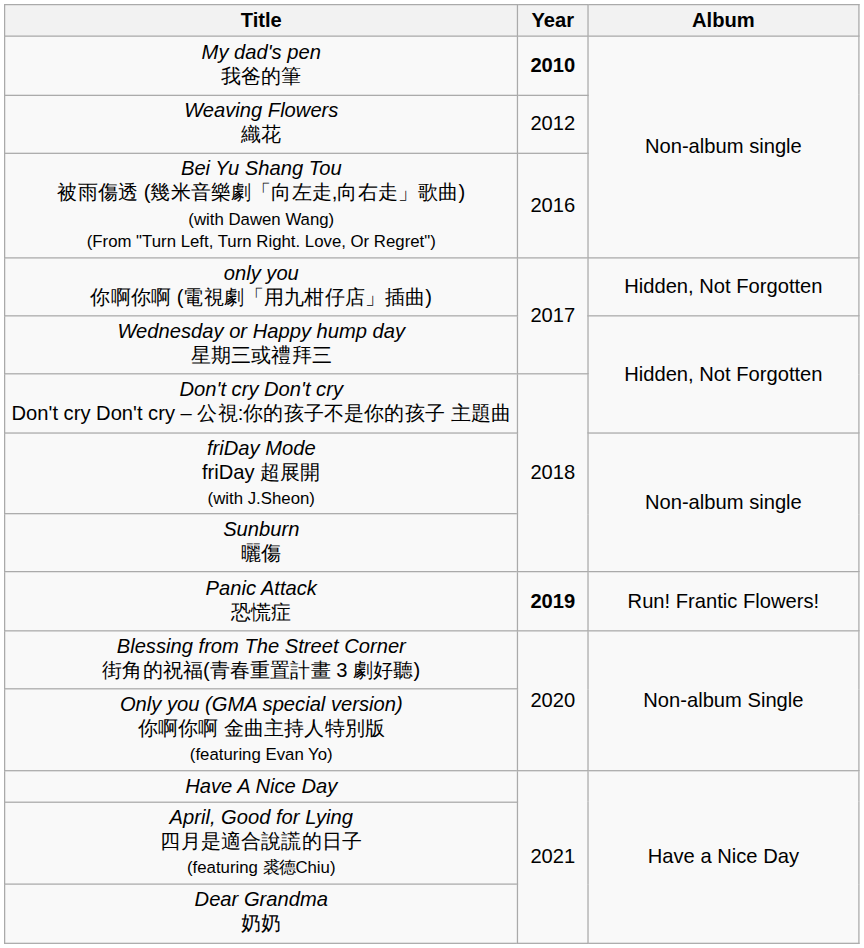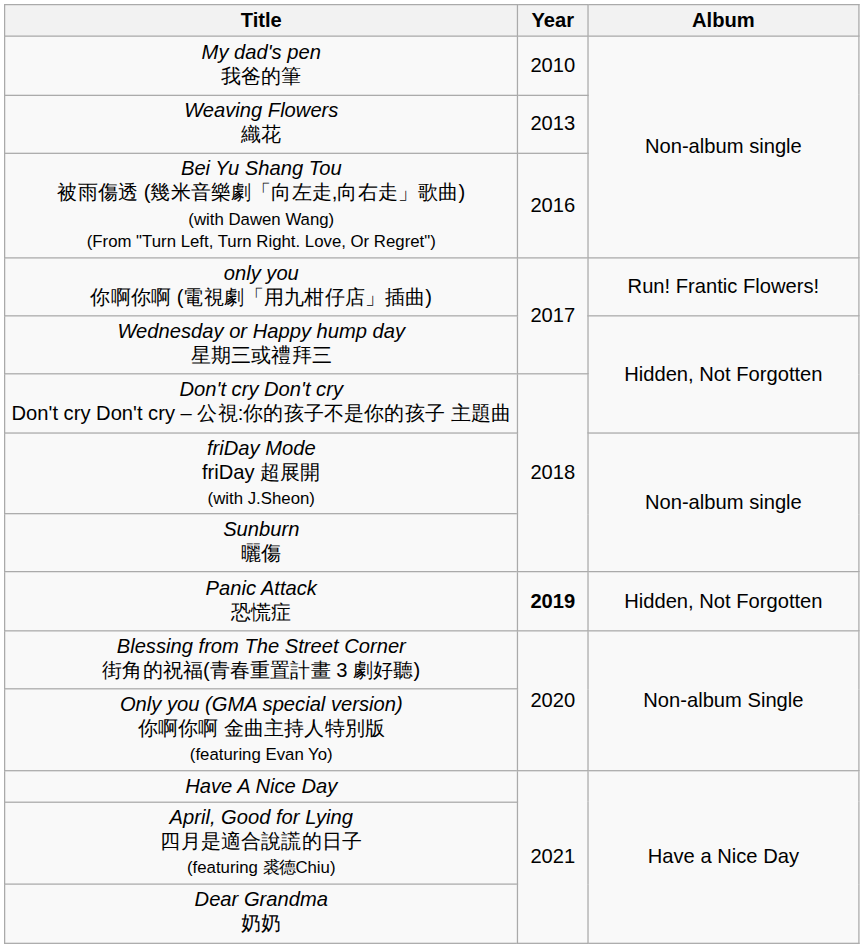 <table class="wikitable plainrowheaders" style="text-align:center;">
 <tr>
 <th style="width:25em;">Title</th>
 <th style="width:3em;">Year</th>
 <th style="width:13em;">Album</th>
 </tr>
 <tr>
 <td><em>My dad's pen</em><br>我爸的筆</td>
-<td><strong>2010</strong></td>
+<td>2010</td>
 <td rowspan="3">Non-album single</td>
 </tr>
 <tr>
 <td><em>Weaving Flowers</em><br>織花</td>
-<td>2012</td>
+<td>2013</td>
 </tr>
 <tr>
 <td><em>Bei Yu Shang Tou</em><br>被雨傷透 (幾米音樂劇「向左走,向右走」歌曲)<br><small>(with Dawen Wang)</small><br><small>(From "Turn Left, Turn Right. Love, Or Regret")</small></td>
 <td>2016</td>
 </tr>
 <tr>
 <td><em>only you</em><br>你啊你啊 (電視劇「用九柑仔店」插曲)</td>
 <td rowspan="2">2017</td>
-<td>Hidden, Not Forgotten</td>
+<td>Run! Frantic Flowers!</td>
 </tr>
 <tr>
 <td><em>Wednesday or Happy hump day</em><br>星期三或禮拜三</td>
 <td rowspan="2">Hidden, Not Forgotten</td>
 </tr>
 <tr>
 <td><em>Don't cry Don't cry</em><br>Don't cry Don't cry – 公視:你的孩子不是你的孩子 主題曲<br></td>
 <td rowspan="3">2018</td>
 </tr>
 <tr>
 <td><em>friDay Mode</em><br>friDay 超展開<br><small>(with J.Sheon)</small></td>
 <td rowspan="2">Non-album single</td>
 </tr>
 <tr>
 <td><em>Sunburn</em><br>曬傷</td>
 </tr>
 <tr>
 <td><em>Panic Attack</em><br>恐慌症</td>
 <td><strong>2019</strong></td>
-<td>Run! Frantic Flowers!</td>
+<td>Hidden, Not Forgotten</td>
 </tr>
 <tr>
 <td><em>Blessing from The Street Corner</em><br>街角的祝福(青春重置計畫 3 劇好聽)</td>
 <td rowspan="2">2020</td>
 <td rowspan="2">Non-album Single</td>
 </tr>
 <tr>
 <td><em>Only you (GMA special version)</em><br>你啊你啊 金曲主持人特別版<br><small>(featuring Evan Yo)</small></td>
 </tr>
 <tr>
 <td><em>Have A Nice Day</em></td>
 <td rowspan="3">2021</td>
 <td rowspan="3">Have a Nice Day</td>
 </tr>
 <tr>
 <td><em>April, Good for Lying</em><br>四月是適合說謊的日子<br><small>(featuring 裘德Chiu)</small></td>
 </tr>
 <tr>
 <td><em>Dear Grandma</em><br>奶奶</td>
 </tr>
 </table>
